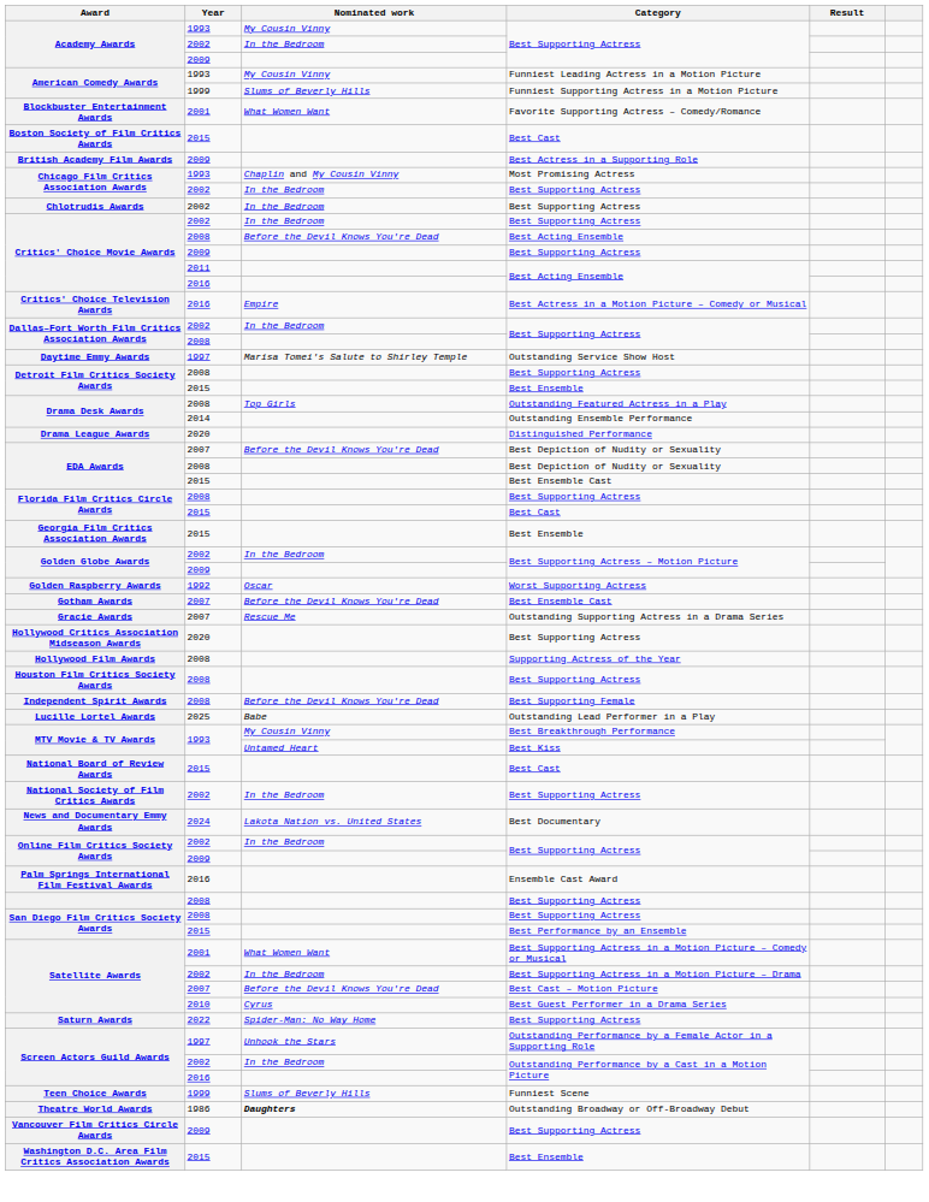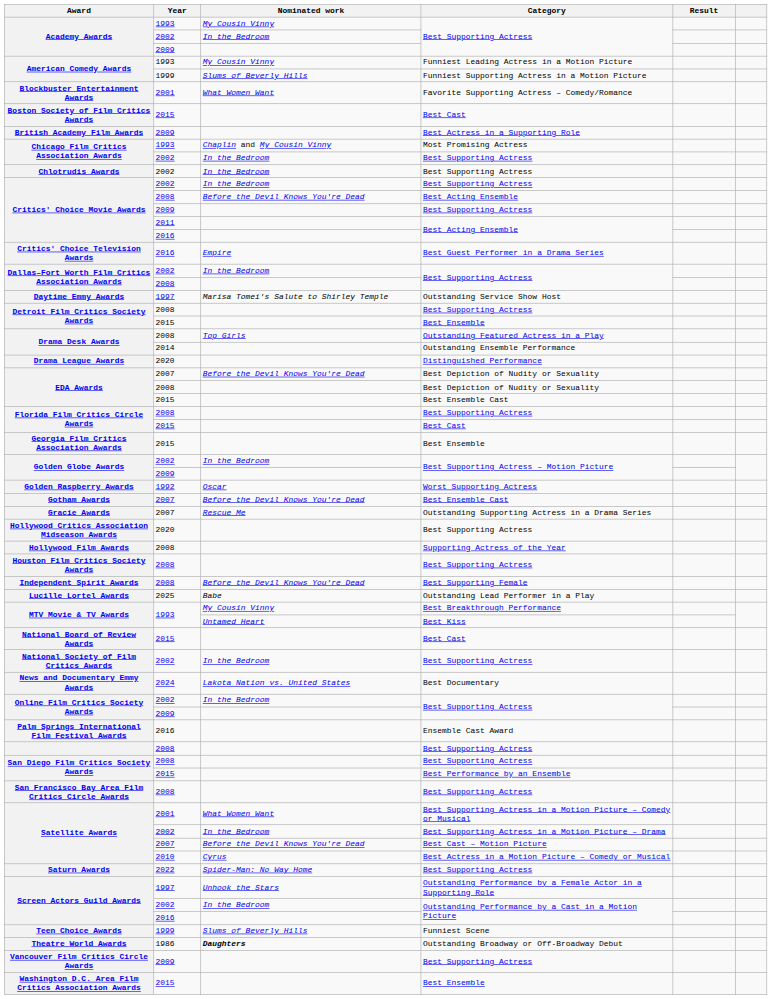 <table class="wikitable sortable plainrowheaders" style="width:99%;">
 <tr>
 <th scope="col" style="width:19%;">Award</th>
 <th scope="col" style="width:6%;">Year</th>
 <th scope="col" style="width:28%;">Nominated work</th>
 <th scope="col" style="width:32%;">Category</th>
 <th scope="col" style="width:8%;">Result</th>
 <th scope="col" style="width:4%;" class="unsortable"></th>
 </tr>
 <tr>
 <th scope="row" rowspan="3"><a href='#'>Academy Awards</a></th>
 <td><a href='#'>1993</a></td>
 <td><em><a href='#'>My Cousin Vinny</a></em></td>
 <td rowspan="3"><a href='#'>Best Supporting Actress</a></td>
 <td></td>
 <td style="text-align:center;"></td>
 </tr>
 <tr>
 <td><a href='#'>2002</a></td>
 <td><em><a href='#'>In the Bedroom</a></em></td>
 <td></td>
 <td style="text-align:center;"></td>
 </tr>
 <tr>
 <td><a href='#'>2009</a></td>
 <td></td>
 <td></td>
 <td style="text-align:center;"></td>
 </tr>
 <tr>
 <th scope="row" rowspan="2"><a href='#'>American Comedy Awards</a></th>
 <td>1993</td>
 <td><em><a href='#'>My Cousin Vinny</a></em></td>
 <td>Funniest Leading Actress in a Motion Picture</td>
 <td></td>
 <td style="text-align:center;"></td>
 </tr>
 <tr>
 <td>1999</td>
 <td><em><a href='#'>Slums of Beverly Hills</a></em></td>
 <td>Funniest Supporting Actress in a Motion Picture</td>
 <td></td>
 <td style="text-align:center;"></td>
 </tr>
 <tr>
 <th scope="row"><a href='#'>Blockbuster Entertainment Awards</a></th>
 <td><a href='#'>2001</a></td>
 <td><em><a href='#'>What Women Want</a></em></td>
 <td>Favorite Supporting Actress – Comedy/Romance</td>
 <td></td>
 <td style="text-align:center;"></td>
 </tr>
 <tr>
 <th scope="row"><a href='#'>Boston Society of Film Critics Awards</a></th>
 <td><a href='#'>2015</a></td>
 <td></td>
 <td><a href='#'>Best Cast</a></td>
 <td></td>
 <td style="text-align:center;"></td>
 </tr>
 <tr>
 <th scope="row"><a href='#'>British Academy Film Awards</a></th>
 <td><a href='#'>2009</a></td>
 <td></td>
 <td><a href='#'>Best Actress in a Supporting Role</a></td>
 <td></td>
 <td style="text-align:center;"></td>
 </tr>
 <tr>
 <th scope="row" rowspan="2"><a href='#'>Chicago Film Critics Association Awards</a></th>
 <td><a href='#'>1993</a></td>
 <td><em><a href='#'>Chaplin</a></em> and <em><a href='#'>My Cousin Vinny</a></em></td>
 <td>Most Promising Actress</td>
 <td></td>
 <td style="text-align:center;"></td>
 </tr>
 <tr>
 <td><a href='#'>2002</a></td>
 <td><em><a href='#'>In the Bedroom</a></em></td>
 <td><a href='#'>Best Supporting Actress</a></td>
 <td></td>
 <td style="text-align:center;"></td>
 </tr>
 <tr>
 <th scope="row"><a href='#'>Chlotrudis Awards</a></th>
 <td>2002</td>
 <td><em><a href='#'>In the Bedroom</a></em></td>
 <td>Best Supporting Actress</td>
 <td></td>
 <td style="text-align:center;"></td>
 </tr>
 <tr>
 <th scope="row" rowspan="5"><a href='#'>Critics' Choice Movie Awards</a></th>
 <td><a href='#'>2002</a></td>
 <td><em><a href='#'>In the Bedroom</a></em></td>
 <td><a href='#'>Best Supporting Actress</a></td>
 <td></td>
 <td style="text-align:center;"></td>
 </tr>
 <tr>
 <td><a href='#'>2008</a></td>
 <td><em><a href='#'>Before the Devil Knows You're Dead</a></em></td>
 <td><a href='#'>Best Acting Ensemble</a></td>
 <td></td>
 <td style="text-align:center;"></td>
 </tr>
 <tr>
 <td><a href='#'>2009</a></td>
 <td></td>
 <td><a href='#'>Best Supporting Actress</a></td>
 <td></td>
 <td style="text-align:center;"></td>
 </tr>
 <tr>
 <td><a href='#'>2011</a></td>
 <td></td>
 <td rowspan="2"><a href='#'>Best Acting Ensemble</a></td>
 <td></td>
 <td style="text-align:center;"></td>
 </tr>
 <tr>
 <td><a href='#'>2016</a></td>
 <td></td>
 <td></td>
 <td style="text-align:center;"></td>
 </tr>
 <tr>
 <th scope="row"><a href='#'>Critics' Choice Television Awards</a></th>
 <td><a href='#'>2016</a></td>
 <td><em><a href='#'>Empire</a></em></td>
-<td><a href='#'>Best Actress in a Motion Picture – Comedy or Musical</a></td>
+<td><a href='#'>Best Guest Performer in a Drama Series</a></td>
 <td></td>
 <td style="text-align:center;"></td>
 </tr>
 <tr>
 <th scope="row" rowspan="2"><a href='#'>Dallas–Fort Worth Film Critics Association Awards</a></th>
 <td><a href='#'>2002</a></td>
 <td><em><a href='#'>In the Bedroom</a></em></td>
 <td rowspan="2"><a href='#'>Best Supporting Actress</a></td>
 <td></td>
 <td style="text-align:center;"></td>
 </tr>
 <tr>
 <td><a href='#'>2008</a></td>
 <td></td>
 <td></td>
 <td style="text-align:center;"></td>
 </tr>
 <tr>
 <th scope="row"><a href='#'>Daytime Emmy Awards</a></th>
 <td><a href='#'>1997</a></td>
 <td><em>Marisa Tomei's Salute to Shirley Temple</em></td>
 <td>Outstanding Service Show Host</td>
 <td></td>
 <td style="text-align:center;"></td>
 </tr>
 <tr>
 <th scope="row" rowspan="2"><a href='#'>Detroit Film Critics Society Awards</a></th>
 <td>2008</td>
 <td></td>
 <td><a href='#'>Best Supporting Actress</a></td>
 <td></td>
 <td style="text-align:center;"></td>
 </tr>
 <tr>
 <td>2015</td>
 <td></td>
 <td><a href='#'>Best Ensemble</a></td>
 <td></td>
 <td style="text-align:center;"></td>
 </tr>
 <tr>
 <th scope="row" rowspan="2"><a href='#'>Drama Desk Awards</a></th>
 <td>2008</td>
 <td><em><a href='#'>Top Girls</a></em></td>
 <td><a href='#'>Outstanding Featured Actress in a Play</a></td>
 <td></td>
 <td style="text-align:center;"></td>
 </tr>
 <tr>
 <td>2014</td>
 <td></td>
 <td>Outstanding Ensemble Performance</td>
 <td></td>
 <td style="text-align:center;"></td>
 </tr>
 <tr>
 <th scope="row"><a href='#'>Drama League Awards</a></th>
 <td>2020</td>
 <td></td>
 <td><a href='#'>Distinguished Performance</a></td>
 <td></td>
 <td style="text-align:center;"></td>
 </tr>
 <tr>
 <th scope="row" rowspan="3"><a href='#'>EDA Awards</a></th>
 <td>2007</td>
 <td><em><a href='#'>Before the Devil Knows You're Dead</a></em></td>
 <td>Best Depiction of Nudity or Sexuality</td>
 <td></td>
 <td style="text-align:center;"></td>
 </tr>
 <tr>
 <td>2008</td>
 <td></td>
 <td>Best Depiction of Nudity or Sexuality</td>
 <td></td>
 <td style="text-align:center;"></td>
 </tr>
 <tr>
 <td>2015</td>
 <td></td>
 <td>Best Ensemble Cast</td>
 <td></td>
 <td style="text-align:center;"></td>
 </tr>
 <tr>
 <th scope="row" rowspan="2"><a href='#'>Florida Film Critics Circle Awards</a></th>
 <td><a href='#'>2008</a></td>
 <td></td>
 <td><a href='#'>Best Supporting Actress</a></td>
 <td></td>
 <td style="text-align:center;"></td>
 </tr>
 <tr>
 <td><a href='#'>2015</a></td>
 <td></td>
 <td><a href='#'>Best Cast</a></td>
 <td></td>
 <td style="text-align:center;"></td>
 </tr>
 <tr>
 <th scope="row"><a href='#'>Georgia Film Critics Association Awards</a></th>
 <td>2015</td>
 <td></td>
 <td>Best Ensemble</td>
 <td></td>
 <td style="text-align:center;"></td>
 </tr>
 <tr>
 <th scope="row" rowspan="2"><a href='#'>Golden Globe Awards</a></th>
 <td><a href='#'>2002</a></td>
 <td><em><a href='#'>In the Bedroom</a></em></td>
 <td rowspan="2"><a href='#'>Best Supporting Actress – Motion Picture</a></td>
 <td></td>
 <td style="text-align:center;" rowspan="2"></td>
 </tr>
 <tr>
 <td><a href='#'>2009</a></td>
 <td></td>
 <td></td>
 </tr>
 <tr>
 <th scope="row"><a href='#'>Golden Raspberry Awards</a></th>
 <td><a href='#'>1992</a></td>
 <td><em><a href='#'>Oscar</a></em></td>
 <td><a href='#'>Worst Supporting Actress</a></td>
 <td></td>
 <td style="text-align:center;"></td>
 </tr>
 <tr>
 <th scope="row"><a href='#'>Gotham Awards</a></th>
 <td><a href='#'>2007</a></td>
 <td><em><a href='#'>Before the Devil Knows You're Dead</a></em></td>
 <td><a href='#'>Best Ensemble Cast</a></td>
 <td></td>
 <td style="text-align:center;"></td>
 </tr>
 <tr>
 <th scope="row"><a href='#'>Gracie Awards</a></th>
 <td>2007</td>
 <td><em><a href='#'>Rescue Me</a></em></td>
 <td>Outstanding Supporting Actress in a Drama Series</td>
 <td></td>
 <td style="text-align:center;"></td>
 </tr>
 <tr>
 <th scope="row"><a href='#'>Hollywood Critics Association Midseason Awards</a></th>
 <td>2020</td>
 <td></td>
 <td>Best Supporting Actress</td>
 <td></td>
 <td style="text-align:center;"></td>
 </tr>
 <tr>
 <th scope="row"><a href='#'>Hollywood Film Awards</a></th>
 <td>2008</td>
 <td></td>
 <td><a href='#'>Supporting Actress of the Year</a></td>
 <td></td>
 <td style="text-align:center;"></td>
 </tr>
 <tr>
 <th scope="row"><a href='#'>Houston Film Critics Society Awards</a></th>
 <td><a href='#'>2008</a></td>
 <td></td>
 <td><a href='#'>Best Supporting Actress</a></td>
 <td></td>
 <td style="text-align:center;"></td>
 </tr>
 <tr>
 <th scope="row"><a href='#'>Independent Spirit Awards</a></th>
 <td><a href='#'>2008</a></td>
 <td><em><a href='#'>Before the Devil Knows You're Dead</a></em></td>
 <td><a href='#'>Best Supporting Female</a></td>
 <td></td>
 <td style="text-align:center;"></td>
 </tr>
 <tr>
 <th scope="row"><a href='#'>Lucille Lortel Awards</a></th>
 <td>2025</td>
 <td><em>Babe</em></td>
 <td>Outstanding Lead Performer in a Play</td>
 <td></td>
 <td style="text-align:center;"></td>
 </tr>
 <tr>
 <th scope="row" rowspan="2"><a href='#'>MTV Movie & TV Awards</a></th>
 <td rowspan="2"><a href='#'>1993</a></td>
 <td><em><a href='#'>My Cousin Vinny</a></em></td>
 <td><a href='#'>Best Breakthrough Performance</a></td>
 <td></td>
 <td style="text-align:center;" rowspan="2"></td>
 </tr>
 <tr>
 <td><em><a href='#'>Untamed Heart</a></em></td>
 <td><a href='#'>Best Kiss</a></td>
 <td></td>
 </tr>
 <tr>
 <th scope="row"><a href='#'>National Board of Review Awards</a></th>
 <td><a href='#'>2015</a></td>
 <td></td>
 <td><a href='#'>Best Cast</a></td>
 <td></td>
 <td style="text-align:center;"></td>
 </tr>
 <tr>
 <th scope="row"><a href='#'>National Society of Film Critics Awards</a></th>
 <td><a href='#'>2002</a></td>
 <td><em><a href='#'>In the Bedroom</a></em></td>
 <td><a href='#'>Best Supporting Actress</a></td>
 <td></td>
 <td style="text-align:center;"></td>
 </tr>
 <tr>
 <th scope="row"><a href='#'>News and Documentary Emmy Awards</a></th>
 <td><a href='#'>2024</a></td>
 <td><em><a href='#'>Lakota Nation vs. United States</a></em></td>
 <td>Best Documentary</td>
 <td></td>
 <td style="text-align:center;"></td>
 </tr>
 <tr>
 <th scope="row" rowspan="2"><a href='#'>Online Film Critics Society Awards</a></th>
 <td><a href='#'>2002</a></td>
 <td><em><a href='#'>In the Bedroom</a></em></td>
 <td rowspan="2"><a href='#'>Best Supporting Actress</a></td>
 <td></td>
 <td style="text-align:center;"></td>
 </tr>
 <tr>
 <td><a href='#'>2009</a></td>
 <td></td>
 <td></td>
 <td style="text-align:center;"></td>
 </tr>
 <tr>
 <th scope="row"><a href='#'>Palm Springs International Film Festival Awards</a></th>
 <td>2016</td>
 <td></td>
 <td>Ensemble Cast Award</td>
 <td></td>
 <td style="text-align:center;"></td>
 </tr>
 <tr>
 <th scope="row"></th>
 <td><a href='#'>2008</a></td>
 <td></td>
 <td><a href='#'>Best Supporting Actress</a></td>
 <td></td>
 <td style="text-align:center;"></td>
 </tr>
 <tr>
 <th scope="row" rowspan="2"><a href='#'>San Diego Film Critics Society Awards</a></th>
 <td><a href='#'>2008</a></td>
 <td></td>
 <td><a href='#'>Best Supporting Actress</a></td>
 <td></td>
 <td style="text-align:center;"></td>
 </tr>
 <tr>
 <td><a href='#'>2015</a></td>
 <td></td>
 <td><a href='#'>Best Performance by an Ensemble</a></td>
 <td></td>
 <td style="text-align:center;"></td>
 </tr>
 <tr>
+<th scope="row"><a href='#'>San Francisco Bay Area Film Critics Circle Awards</a></th>
+<td><a href='#'>2008</a></td>
+<td></td>
+<td><a href='#'>Best Supporting Actress</a></td>
+<td></td>
+<td style="text-align:center;"></td>
+</tr>
+<tr>
 <th scope="row" rowspan="4"><a href='#'>Satellite Awards</a></th>
 <td><a href='#'>2001</a></td>
 <td><em><a href='#'>What Women Want</a></em></td>
 <td><a href='#'>Best Supporting Actress in a Motion Picture – Comedy or Musical</a></td>
 <td></td>
 <td style="text-align:center;"></td>
 </tr>
 <tr>
 <td><a href='#'>2002</a></td>
 <td><em><a href='#'>In the Bedroom</a></em></td>
 <td><a href='#'>Best Supporting Actress in a Motion Picture – Drama</a></td>
 <td></td>
 <td style="text-align:center;"></td>
 </tr>
 <tr>
 <td><a href='#'>2007</a></td>
 <td><em><a href='#'>Before the Devil Knows You're Dead</a></em></td>
 <td><a href='#'>Best Cast – Motion Picture</a></td>
 <td></td>
 <td style="text-align:center;"></td>
 </tr>
 <tr>
 <td><a href='#'>2010</a></td>
 <td><em><a href='#'>Cyrus</a></em></td>
-<td><a href='#'>Best Guest Performer in a Drama Series</a></td>
+<td><a href='#'>Best Actress in a Motion Picture – Comedy or Musical</a></td>
 <td></td>
 <td style="text-align:center;"></td>
 </tr>
 <tr>
 <th scope="row"><a href='#'>Saturn Awards</a></th>
 <td><a href='#'>2022</a></td>
 <td><em><a href='#'>Spider-Man: No Way Home</a></em></td>
 <td><a href='#'>Best Supporting Actress</a></td>
 <td></td>
 <td style="text-align:center;"></td>
 </tr>
 <tr>
 <th scope="row" rowspan="3"><a href='#'>Screen Actors Guild Awards</a></th>
 <td><a href='#'>1997</a></td>
 <td><em><a href='#'>Unhook the Stars</a></em></td>
 <td><a href='#'>Outstanding Performance by a Female Actor in a Supporting Role</a></td>
 <td></td>
 <td style="text-align:center;"></td>
 </tr>
 <tr>
 <td><a href='#'>2002</a></td>
 <td><em><a href='#'>In the Bedroom</a></em></td>
 <td rowspan="2"><a href='#'>Outstanding Performance by a Cast in a Motion Picture</a></td>
 <td></td>
 <td style="text-align:center;"></td>
 </tr>
 <tr>
 <td><a href='#'>2016</a></td>
 <td></td>
 <td></td>
 <td style="text-align:center;"></td>
 </tr>
 <tr>
 <th scope="row"><a href='#'>Teen Choice Awards</a></th>
 <td><a href='#'>1999</a></td>
 <td><em><a href='#'>Slums of Beverly Hills</a></em></td>
 <td>Funniest Scene</td>
 <td></td>
 <td style="text-align:center;"></td>
 </tr>
 <tr>
 <th scope="row"><a href='#'>Theatre World Awards</a></th>
 <td>1986</td>
 <td><strong><em>Daughters</em></strong></td>
 <td>Outstanding Broadway or Off-Broadway Debut</td>
 <td></td>
 <td style="text-align:center;"></td>
 </tr>
 <tr>
 <th scope="row"><a href='#'>Vancouver Film Critics Circle Awards</a></th>
 <td><a href='#'>2009</a></td>
 <td></td>
 <td><a href='#'>Best Supporting Actress</a></td>
 <td></td>
 <td style="text-align:center;"></td>
 </tr>
 <tr>
 <th scope="row"><a href='#'>Washington D.C. Area Film Critics Association Awards</a></th>
 <td><a href='#'>2015</a></td>
 <td></td>
 <td><a href='#'>Best Ensemble</a></td>
 <td></td>
 <td style="text-align:center;"></td>
 </tr>
 </table>
